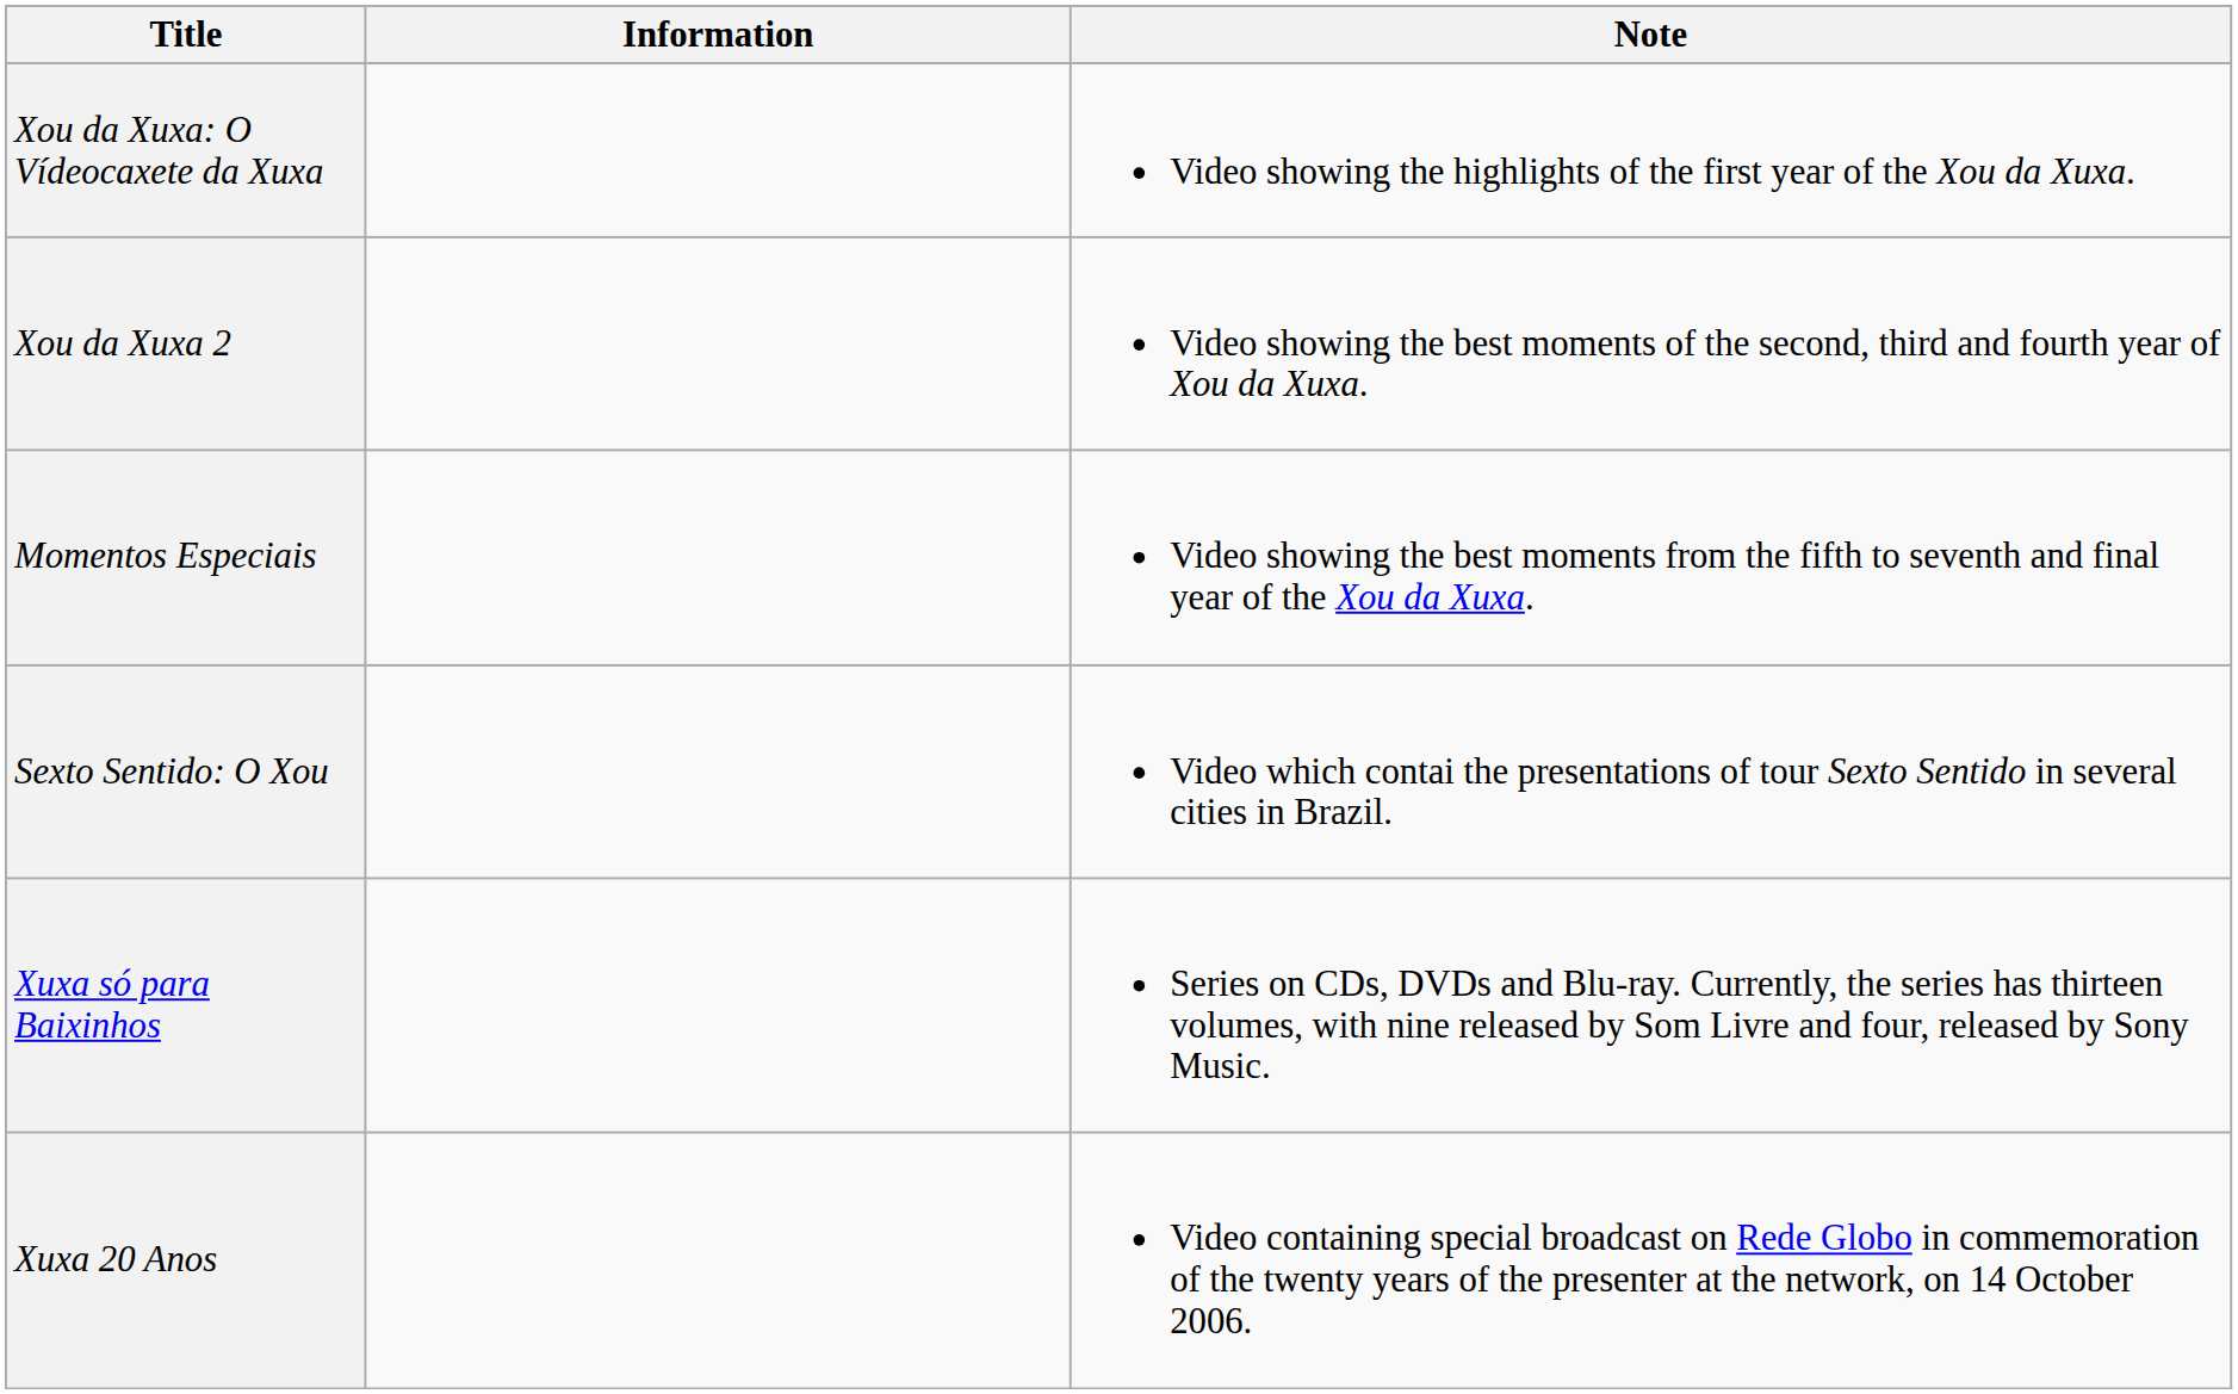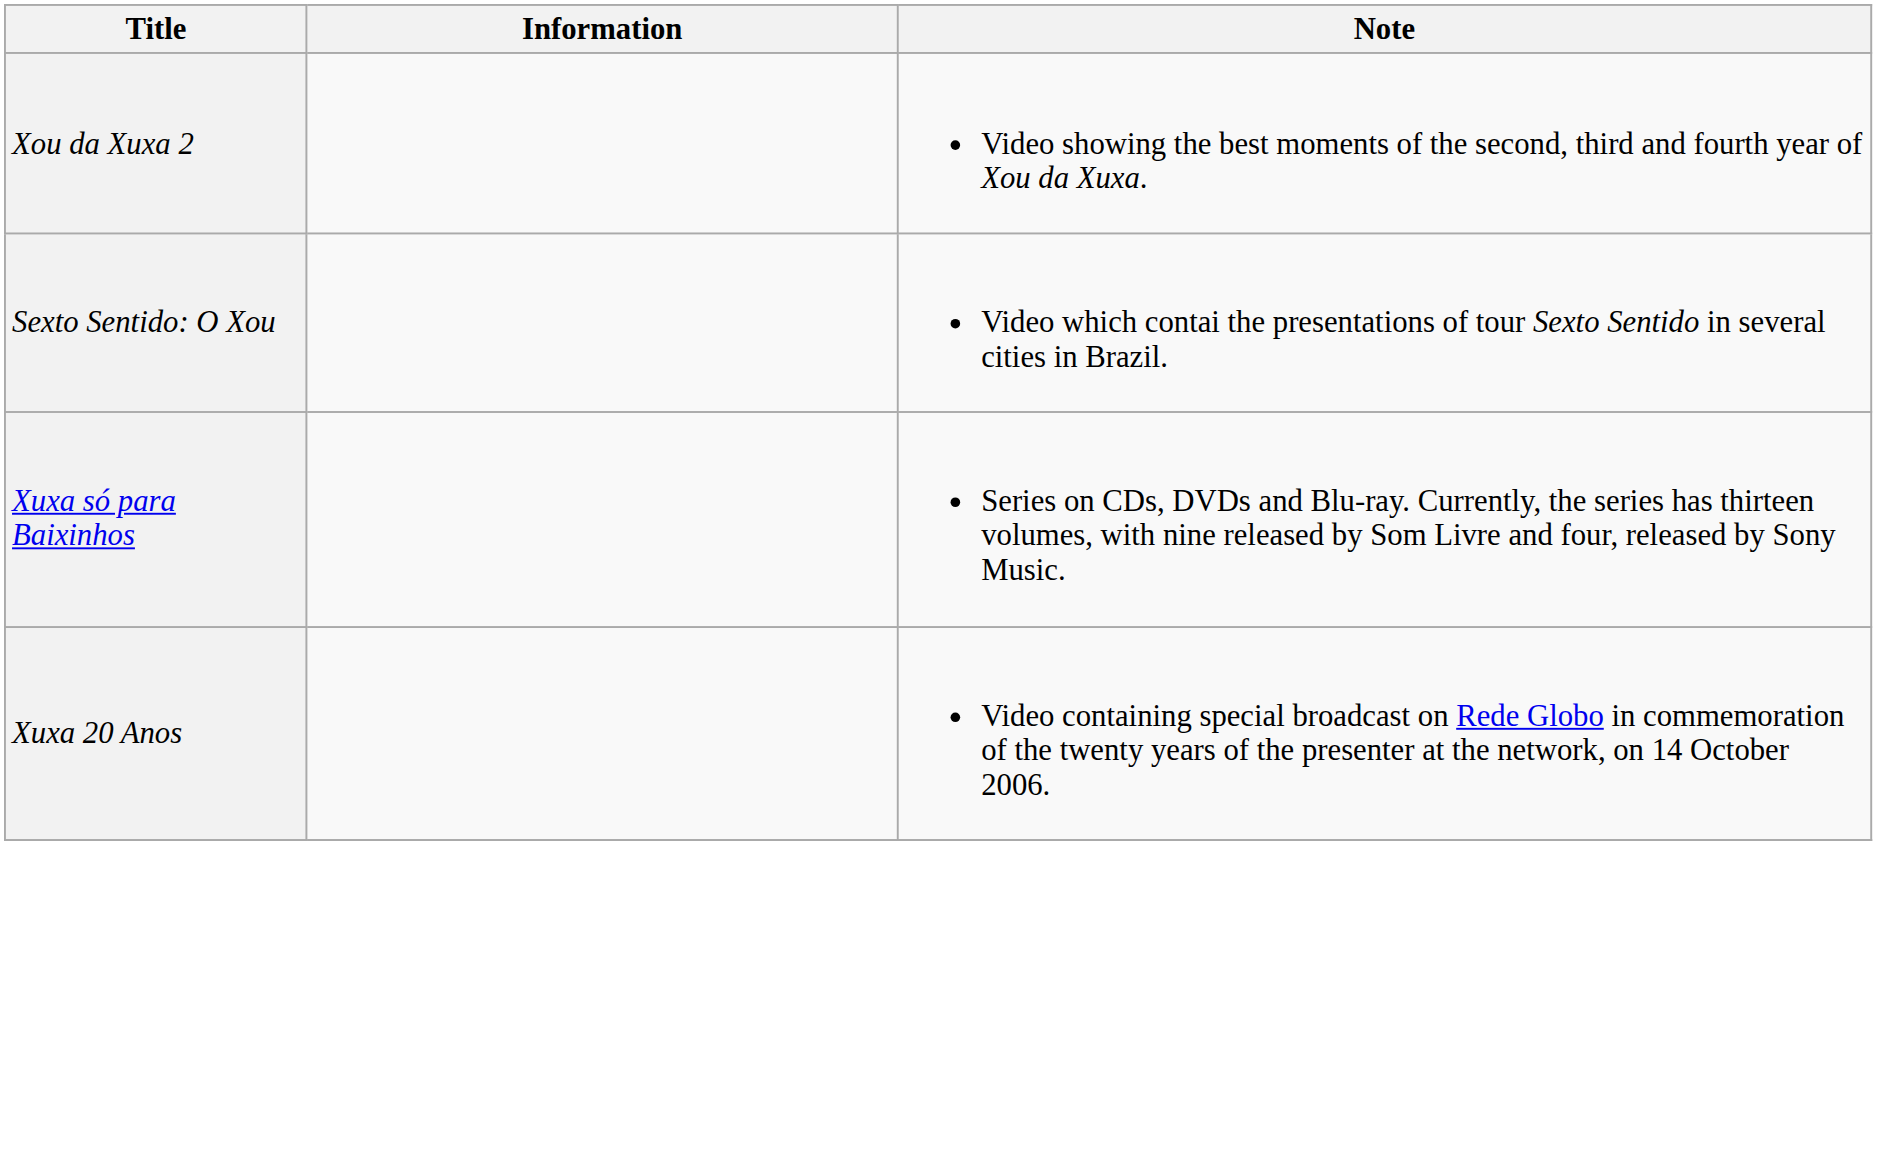 <table class="wikitable plainrowheaders">
 <tr>
 <th scope="col" style="width:150px;">Title</th>
 <th scope="col" style="width:300px;">Information</th>
 <th scope="col" style="width:500px;">Note</th>
 </tr>
 <tr>
-<td scope="row" style="background-color: #f2f2f2;"><em>Xou da Xuxa: O Vídeocaxete da Xuxa</em></td>
-<td></td>
-<td><br><ul><li>Video showing the highlights of the first year of the <em>Xou da Xuxa</em>.</li></ul></td>
-</tr>
-<tr>
 <td scope="row" style="background-color: #f2f2f2;"><em>Xou da Xuxa 2</em></td>
 <td></td>
 <td><br><ul><li>Video showing the best moments of the second, third and fourth year of <em>Xou da Xuxa</em>.</li></ul></td>
-</tr>
-<tr>
-<td scope="row" style="background-color: #f2f2f2;"><em>Momentos Especiais</em></td>
-<td></td>
-<td><br><ul><li>Video showing the best moments from the fifth to seventh and final year of the <em><a href='#'>Xou da Xuxa</a></em>.</li></ul></td>
 </tr>
 <tr>
 <td scope="row" style="background-color: #f2f2f2;"><em>Sexto Sentido: O Xou</em></td>
 <td></td>
 <td><br><ul><li>Video which contai the presentations of tour <em>Sexto Sentido</em> in several cities in Brazil.</li></ul></td>
 </tr>
 <tr>
 <td scope="row" style="background-color: #f2f2f2;"><em><a href='#'>Xuxa só para Baixinhos</a></em></td>
 <td></td>
 <td><br><ul><li>Series on CDs, DVDs and Blu-ray. Currently, the series has thirteen volumes, with nine released by Som Livre and four, released by Sony Music.</li></ul></td>
 </tr>
 <tr>
 <td scope="row" style="background-color: #f2f2f2;"><em>Xuxa 20 Anos</em></td>
 <td></td>
 <td><br><ul><li>Video containing special broadcast on <a href='#'>Rede Globo</a> in commemoration of the twenty years of the presenter at the network, on 14 October 2006.</li></ul></td>
 </tr>
 <tr>
 </tr>
 </table>
